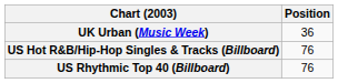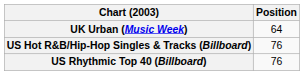 <table class="wikitable sortable plainrowheaders" style="text-align:center">
 <tr>
 <th scope="col">Chart (2003)</th>
 <th scope="col">Position</th>
 </tr>
 <tr>
 <th scope="row">UK Urban (<em><a href='#'>Music Week</a></em>)</th>
-<td>36</td>
+<td>64</td>
 </tr>
 <tr>
 <th scope="row">US Hot R&B/Hip-Hop Singles & Tracks (<em>Billboard</em>)</th>
 <td>76</td>
 </tr>
 <tr>
 <th scope="row">US Rhythmic Top 40 (<em>Billboard</em>)</th>
 <td>76</td>
 </tr>
 </table>
